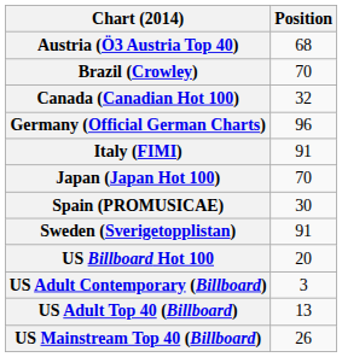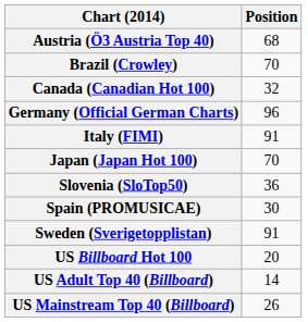 <table class="wikitable sortable plainrowheaders" style="text-align:center">
 <tr>
 <th scope="col">Chart (2014)</th>
 <th scope="col">Position</th>
 </tr>
 <tr>
 <th scope="row">Austria (<a href='#'>Ö3 Austria Top 40</a>)</th>
 <td>68</td>
 </tr>
 <tr>
 <th scope="row">Brazil (<a href='#'>Crowley</a>)</th>
 <td>70</td>
 </tr>
 <tr>
 <th scope="row">Canada (<a href='#'>Canadian Hot 100</a>)</th>
 <td>32</td>
 </tr>
 <tr>
 <th scope="row">Germany (<a href='#'>Official German Charts</a>)</th>
 <td>96</td>
 </tr>
 <tr>
 <th scope="row">Italy (<a href='#'>FIMI</a>)</th>
 <td>91</td>
 </tr>
 <tr>
 <th scope="row">Japan (<a href='#'>Japan Hot 100</a>)</th>
 <td>70</td>
 </tr>
 <tr>
+<th scope="row">Slovenia (<a href='#'>SloTop50</a>)</th>
+<td>36</td>
+</tr>
+<tr>
 <th scope="row">Spain (PROMUSICAE)</th>
 <td>30</td>
 </tr>
 <tr>
 <th scope="row">Sweden (<a href='#'>Sverigetopplistan</a>)</th>
 <td>91</td>
 </tr>
 <tr>
 <th scope="row">US <a href='#'><em>Billboard</em> Hot 100</a></th>
 <td>20</td>
 </tr>
 <tr>
-<th scope="row">US <a href='#'>Adult Contemporary</a> (<em><a href='#'>Billboard</a></em>)</th>
-<td>3</td>
-</tr>
-<tr>
 <th scope="row">US <a href='#'>Adult Top 40</a> (<em><a href='#'>Billboard</a></em>)</th>
-<td>13</td>
+<td>14</td>
 </tr>
 <tr>
 <th scope="row">US <a href='#'>Mainstream Top 40</a> (<em><a href='#'>Billboard</a></em>)</th>
 <td>26</td>
 </tr>
 </table>
